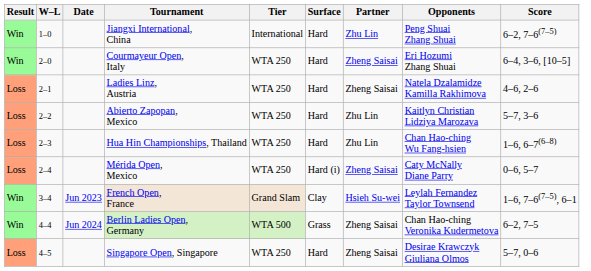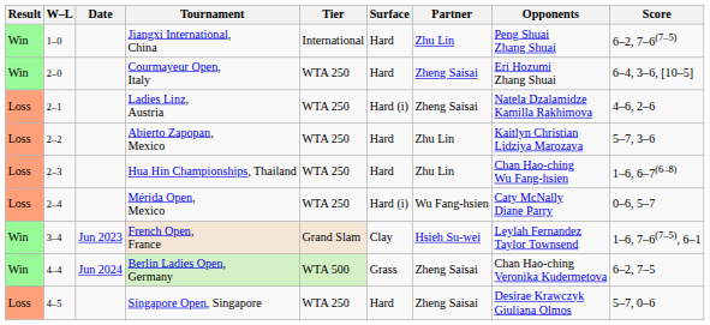 <table class="sortable wikitable">
 <tr>
 <th>Result</th>
 <th class="unsortable">W–L</th>
 <th>Date</th>
 <th>Tournament</th>
 <th>Tier</th>
 <th>Surface</th>
 <th>Partner</th>
 <th>Opponents</th>
 <th class=unsortable>Score</th>
 </tr>
 <tr>
 <td bgcolor=98fb98>Win</td>
 <td><small>1–0</small></td>
 <td><a href='#'></a></td>
 <td><a href='#'>Jiangxi International</a>, <br>China</td>
 <td>International</td>
 <td>Hard</td>
 <td> <a href='#'>Zhu Lin</a></td>
 <td> <a href='#'>Peng Shuai</a> <br>  <a href='#'>Zhang Shuai</a></td>
 <td>6–2, 7–6<sup>(7–5)</sup></td>
 </tr>
 <tr>
 <td bgcolor=98fb98>Win</td>
 <td><small>2–0</small></td>
 <td><a href='#'></a></td>
 <td><a href='#'>Courmayeur Open</a>, <br>Italy</td>
 <td>WTA 250</td>
 <td>Hard</td>
 <td> <a href='#'>Zheng Saisai</a></td>
 <td> <a href='#'>Eri Hozumi</a> <br>  Zhang Shuai</td>
 <td>6–4, 3–6, [10–5]</td>
 </tr>
 <tr>
 <td bgcolor=ffa07a>Loss</td>
 <td><small>2–1</small></td>
 <td><a href='#'></a></td>
 <td><a href='#'>Ladies Linz</a>, <br>Austria</td>
 <td>WTA 250</td>
-<td>Hard</td>
+<td>Hard (i)</td>
 <td> Zheng Saisai</td>
 <td> <a href='#'>Natela Dzalamidze</a> <br>  <a href='#'>Kamilla Rakhimova</a></td>
 <td>4–6, 2–6</td>
 </tr>
 <tr>
 <td bgcolor=FFA07A>Loss</td>
 <td><small>2–2</small></td>
 <td><a href='#'></a></td>
 <td><a href='#'>Abierto Zapopan</a>, <br>Mexico</td>
 <td>WTA 250</td>
 <td>Hard</td>
 <td> Zhu Lin</td>
 <td> <a href='#'>Kaitlyn Christian</a> <br>  <a href='#'>Lidziya Marozava</a></td>
 <td>5–7, 3–6</td>
 </tr>
 <tr>
 <td bgcolor=FFA07A>Loss</td>
 <td><small>2–3</small></td>
 <td><a href='#'></a></td>
 <td><a href='#'>Hua Hin Championships</a>, Thailand</td>
 <td>WTA 250</td>
 <td>Hard</td>
 <td> Zhu Lin</td>
 <td> <a href='#'>Chan Hao-ching</a> <br>  <a href='#'>Wu Fang-hsien</a></td>
 <td>1–6, 6–7<sup>(6–8)</sup></td>
 </tr>
 <tr>
 <td bgcolor=FFA07A>Loss</td>
 <td><small>2–4</small></td>
 <td><a href='#'></a></td>
 <td><a href='#'>Mérida Open</a>, <br>Mexico</td>
 <td>WTA 250</td>
 <td>Hard (i)</td>
-<td> <a href='#'>Zheng Saisai</a></td>
+<td> Wu Fang-hsien</td>
 <td> <a href='#'>Caty McNally</a> <br>  <a href='#'>Diane Parry</a></td>
 <td>0–6, 5–7</td>
 </tr>
 <tr>
 <td bgcolor=98FB98>Win</td>
 <td><small>3–4</small></td>
 <td><a href='#'>Jun 2023</a></td>
 <td bgcolor=f3e6d7><a href='#'>French Open</a>,<br> France</td>
 <td bgcolor=f3e6d7>Grand Slam</td>
 <td>Clay</td>
 <td> <a href='#'>Hsieh Su-wei</a></td>
 <td> <a href='#'>Leylah Fernandez</a> <br>  <a href='#'>Taylor Townsend</a></td>
 <td>1–6, 7–6<sup>(7–5)</sup>, 6–1</td>
 </tr>
 <tr>
 <td bgcolor=98FB98>Win</td>
 <td><small>4–4</small></td>
 <td><a href='#'>Jun 2024</a></td>
 <td bgcolor=d4f1c5><a href='#'>Berlin Ladies Open</a>,<br> Germany</td>
 <td bgcolor= d4f1c5>WTA 500</td>
 <td>Grass</td>
 <td> Zheng Saisai</td>
 <td> Chan Hao-ching <br>  <a href='#'>Veronika Kudermetova</a></td>
 <td>6–2, 7–5</td>
 </tr>
 <tr>
 <td bgcolor=FFA07A>Loss</td>
 <td><small>4–5</small></td>
 <td><a href='#'></a></td>
 <td><a href='#'>Singapore Open</a>, Singapore</td>
 <td>WTA 250</td>
 <td>Hard</td>
 <td> Zheng Saisai</td>
 <td> <a href='#'>Desirae Krawczyk</a> <br>  <a href='#'>Giuliana Olmos</a></td>
 <td>5–7, 0–6</td>
 </tr>
 </table>
